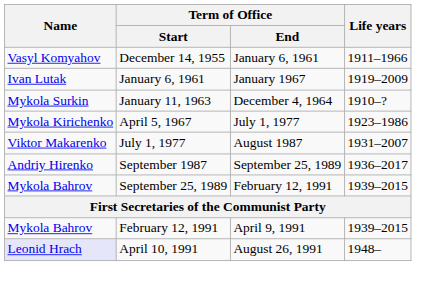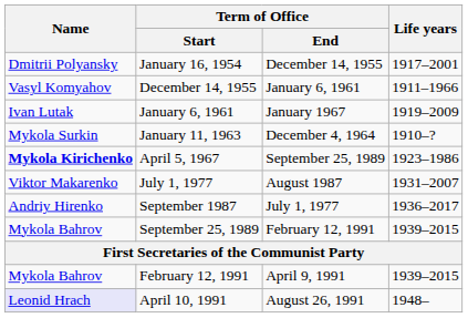 <table class="wikitable">
 <tr>
 <th rowspan="2">Name</th>
 <th colspan="2">Term of Office</th>
 <th rowspan="2">Life years</th>
 </tr>
 <tr>
 <th>Start</th>
 <th>End</th>
+</tr>
+<tr>
+<td><a href='#'>Dmitrii Polyansky</a></td>
+<td>January 16, 1954</td>
+<td>December 14, 1955</td>
+<td>1917–2001</td>
 </tr>
 <tr>
 <td><a href='#'>Vasyl Komyahov</a></td>
 <td>December 14, 1955</td>
 <td>January 6, 1961</td>
 <td>1911–1966</td>
 </tr>
 <tr>
 <td><a href='#'>Ivan Lutak</a></td>
 <td>January 6, 1961</td>
 <td>January 1967</td>
 <td>1919–2009</td>
 </tr>
 <tr>
 <td><a href='#'>Mykola Surkin</a></td>
 <td>January 11, 1963</td>
 <td>December 4, 1964</td>
 <td>1910–?</td>
 </tr>
 <tr>
-<td><a href='#'>Mykola Kirichenko</a></td>
+<td><strong><a href='#'>Mykola Kirichenko</a></strong></td>
 <td>April 5, 1967</td>
-<td>July 1, 1977</td>
+<td>September 25, 1989</td>
 <td>1923–1986</td>
 </tr>
 <tr>
 <td><a href='#'>Viktor Makarenko</a></td>
 <td>July 1, 1977</td>
 <td>August 1987</td>
 <td>1931–2007</td>
 </tr>
 <tr>
 <td><a href='#'>Andriy Hirenko</a></td>
 <td>September 1987</td>
-<td>September 25, 1989</td>
+<td>July 1, 1977</td>
 <td>1936–2017</td>
 </tr>
 <tr>
 <td><a href='#'>Mykola Bahrov</a></td>
 <td>September 25, 1989</td>
 <td>February 12, 1991</td>
 <td>1939–2015</td>
 </tr>
 <tr>
 <th colspan="4">First Secretaries of the Communist Party</th>
 </tr>
 <tr>
 <td><a href='#'>Mykola Bahrov</a></td>
 <td>February 12, 1991</td>
 <td>April 9, 1991</td>
 <td>1939–2015</td>
 </tr>
 <tr>
 <td style="background: lavender;"><a href='#'>Leonid Hrach</a></td>
 <td>April 10, 1991</td>
 <td>August 26, 1991</td>
 <td>1948–</td>
 </tr>
 </table>
